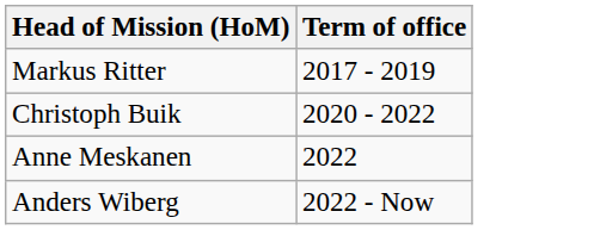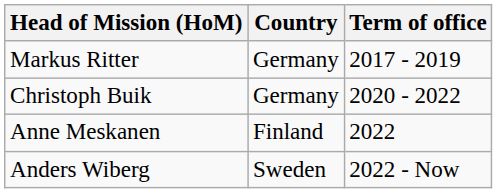 <table class="wikitable">
 <tr>
 <th><strong>Head of Mission (HoM)</strong></th>
+<th><strong>Country</strong></th>
 <th><strong>Term of office</strong></th>
 </tr>
 <tr>
 <td>Markus Ritter</td>
+<td>Germany</td>
 <td>2017 - 2019</td>
 </tr>
 <tr>
 <td>Christoph Buik</td>
+<td>Germany</td>
 <td>2020 - 2022</td>
 </tr>
 <tr>
 <td>Anne Meskanen</td>
+<td>Finland</td>
 <td>2022</td>
 </tr>
 <tr>
 <td>Anders Wiberg</td>
+<td>Sweden</td>
 <td>2022 - Now</td>
 </tr>
 </table>
